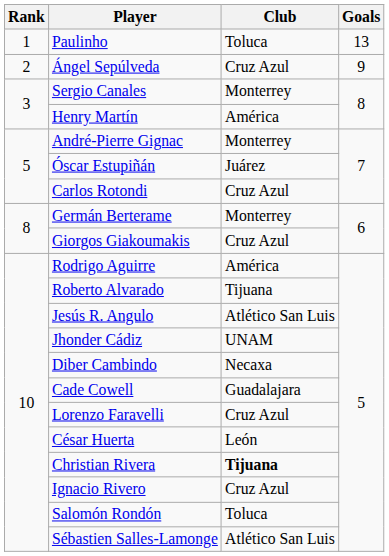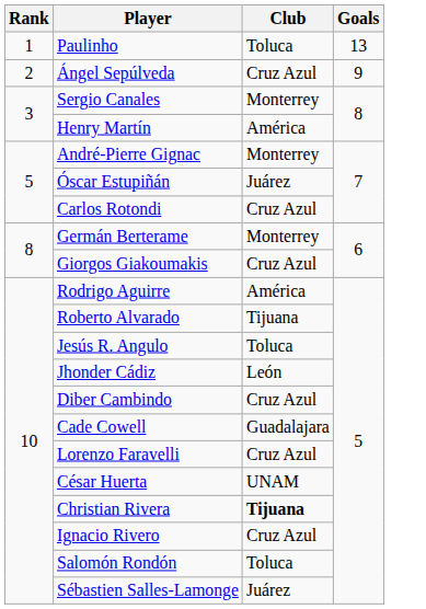 <table class="wikitable">
 <tr>
 <th>Rank</th>
 <th>Player</th>
 <th>Club</th>
 <th>Goals</th>
 </tr>
 <tr>
 <td align=center rowspan=1>1</td>
 <td> <a href='#'>Paulinho</a></td>
 <td>Toluca</td>
 <td align=center rowspan=1>13</td>
 </tr>
 <tr>
 <td align=center rowspan=1>2</td>
 <td> <a href='#'>Ángel Sepúlveda</a></td>
 <td>Cruz Azul</td>
 <td align=center rowspan=1>9</td>
 </tr>
 <tr>
 <td align=center rowspan=2>3</td>
 <td> <a href='#'>Sergio Canales</a></td>
 <td>Monterrey</td>
 <td align=center rowspan=2>8</td>
 </tr>
 <tr>
 <td> <a href='#'>Henry Martín</a></td>
 <td>América</td>
 </tr>
 <tr>
 <td align=center rowspan=3>5</td>
 <td> <a href='#'>André-Pierre Gignac</a></td>
 <td>Monterrey</td>
 <td align=center rowspan=3>7</td>
 </tr>
 <tr>
 <td> <a href='#'>Óscar Estupiñán</a></td>
 <td>Juárez</td>
 </tr>
 <tr>
 <td> <a href='#'>Carlos Rotondi</a></td>
 <td>Cruz Azul</td>
 </tr>
 <tr>
 <td align=center rowspan=2>8</td>
 <td> <a href='#'>Germán Berterame</a></td>
 <td>Monterrey</td>
 <td align=center rowspan=2>6</td>
 </tr>
 <tr>
 <td> <a href='#'>Giorgos Giakoumakis</a></td>
 <td>Cruz Azul</td>
 </tr>
 <tr>
 <td align=center rowspan=12>10</td>
 <td> <a href='#'>Rodrigo Aguirre</a></td>
 <td>América</td>
 <td align=center rowspan=12>5</td>
 </tr>
 <tr>
 <td> <a href='#'>Roberto Alvarado</a></td>
 <td>Tijuana</td>
 </tr>
 <tr>
 <td> <a href='#'>Jesús R. Angulo</a></td>
-<td>Atlético San Luis<br></td>
+<td>Toluca</td>
 </tr>
 <tr>
 <td> <a href='#'>Jhonder Cádiz</a></td>
-<td>UNAM</td>
+<td>León</td>
 </tr>
 <tr>
 <td> <a href='#'>Diber Cambindo</a></td>
-<td>Necaxa</td>
+<td>Cruz Azul</td>
 </tr>
 <tr>
 <td> <a href='#'>Cade Cowell</a></td>
 <td>Guadalajara</td>
 </tr>
 <tr>
 <td> <a href='#'>Lorenzo Faravelli</a></td>
 <td>Cruz Azul</td>
 </tr>
 <tr>
 <td> <a href='#'>César Huerta</a></td>
-<td>León</td>
+<td>UNAM</td>
 </tr>
 <tr>
 <td> <a href='#'>Christian Rivera</a></td>
 <td><strong>Tijuana</strong></td>
 </tr>
 <tr>
 <td> <a href='#'>Ignacio Rivero</a></td>
 <td>Cruz Azul</td>
 </tr>
 <tr>
 <td> <a href='#'>Salomón Rondón</a></td>
 <td>Toluca</td>
 </tr>
 <tr>
 <td> <a href='#'>Sébastien Salles-Lamonge</a></td>
-<td>Atlético San Luis<br></td>
+<td>Juárez</td>
 </tr>
 </table>
